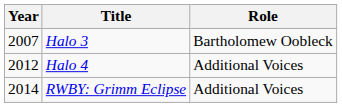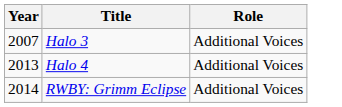 <table class="wikitable sortable">
 <tr>
 <th>Year</th>
 <th>Title</th>
 <th>Role</th>
 </tr>
 <tr>
 <td>2007</td>
 <td><em><a href='#'>Halo 3</a></em></td>
-<td>Bartholomew Oobleck</td>
+<td>Additional Voices</td>
 </tr>
 <tr>
-<td>2012</td>
+<td>2013</td>
 <td><em><a href='#'>Halo 4</a></em></td>
 <td>Additional Voices</td>
 </tr>
 <tr>
 <td>2014</td>
 <td><em><a href='#'>RWBY: Grimm Eclipse</a></em></td>
 <td>Additional Voices</td>
 </tr>
 </table>
